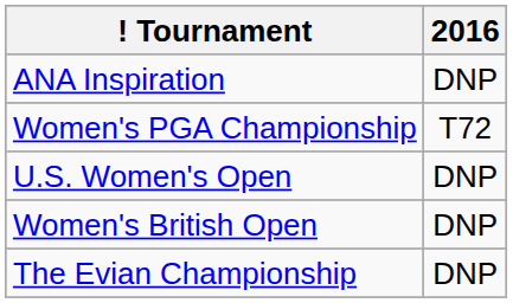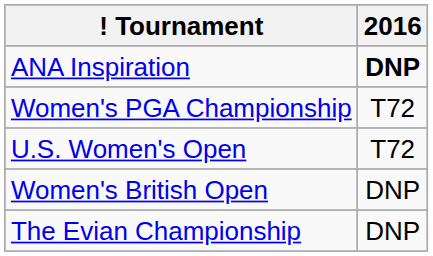 <table class="wikitable" style="font-size:95%;text-align:center;">
 <tr>
 <th>! Tournament</th>
 <th>2016</th>
 </tr>
 <tr>
 <td align=left><a href='#'>ANA Inspiration</a></td>
-<td>DNP</td>
+<td><strong>DNP</strong></td>
 </tr>
 <tr>
 <td align=left><a href='#'>Women's PGA Championship</a></td>
 <td>T72</td>
 </tr>
 <tr>
 <td align=left><a href='#'>U.S. Women's Open</a></td>
-<td>DNP</td>
+<td>T72</td>
 </tr>
 <tr>
 <td align=left><a href='#'>Women's British Open</a></td>
 <td>DNP</td>
 </tr>
 <tr>
 <td align=left><a href='#'>The Evian Championship</a></td>
 <td>DNP</td>
 </tr>
 </table>
